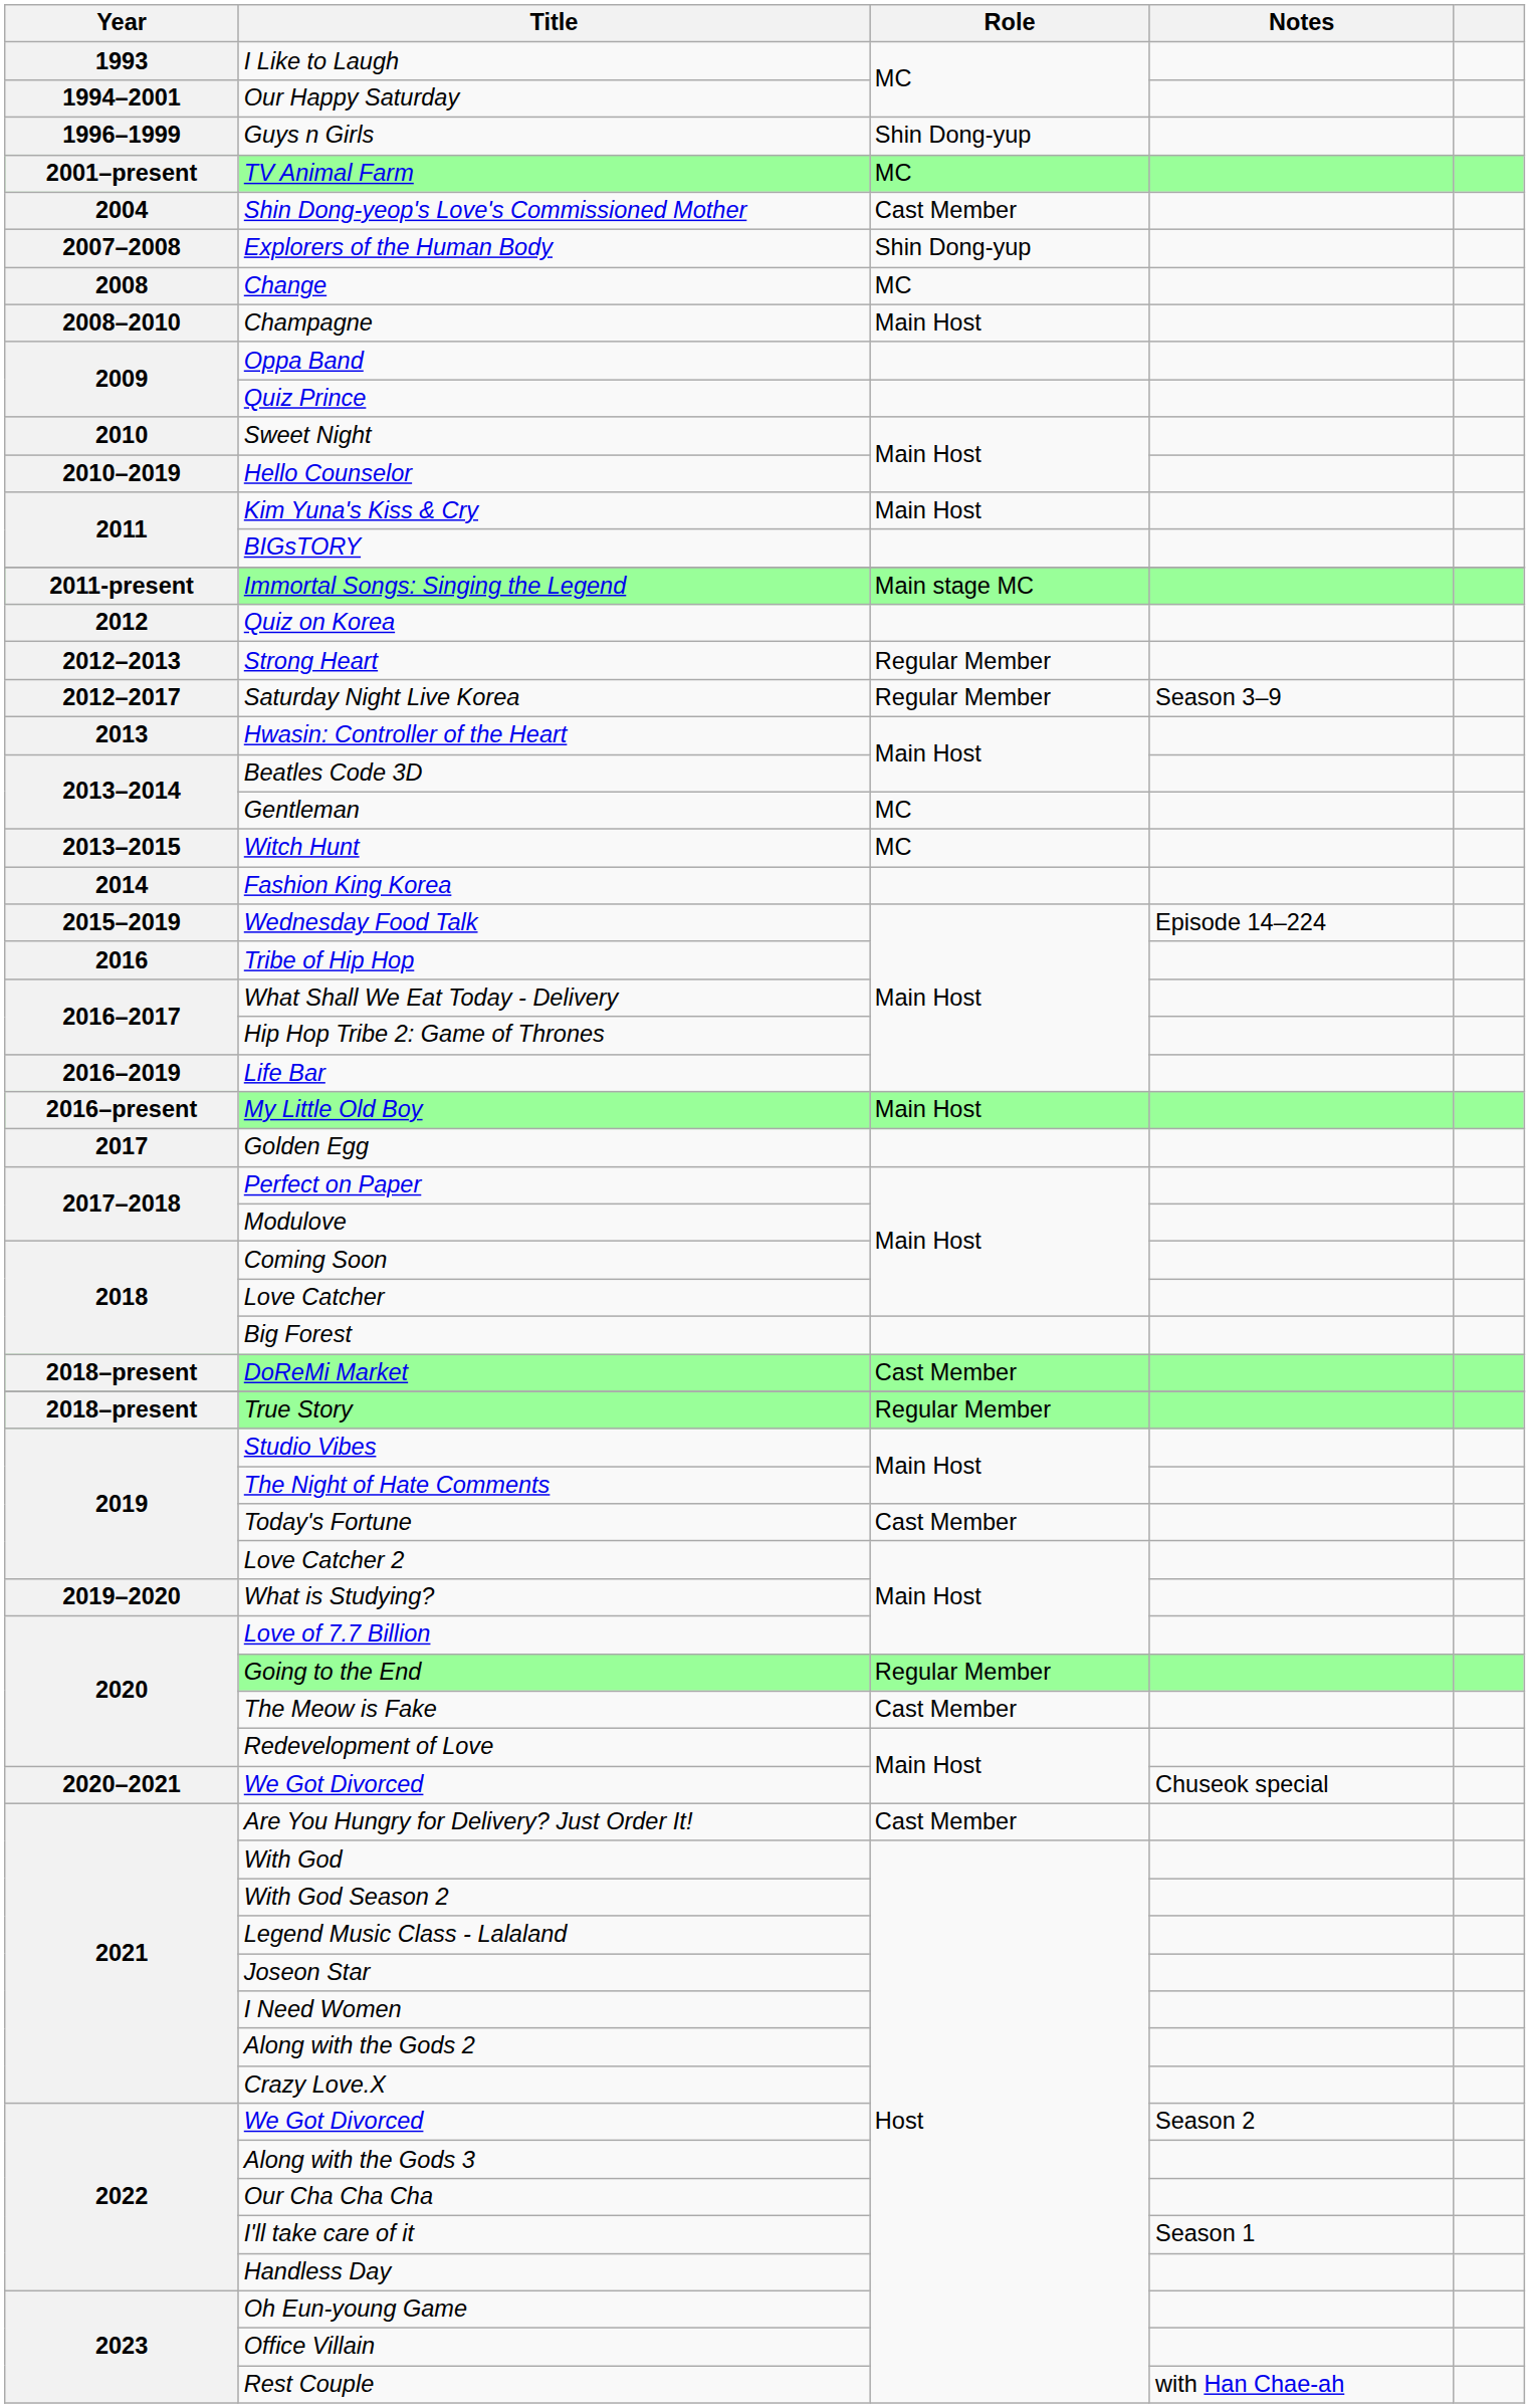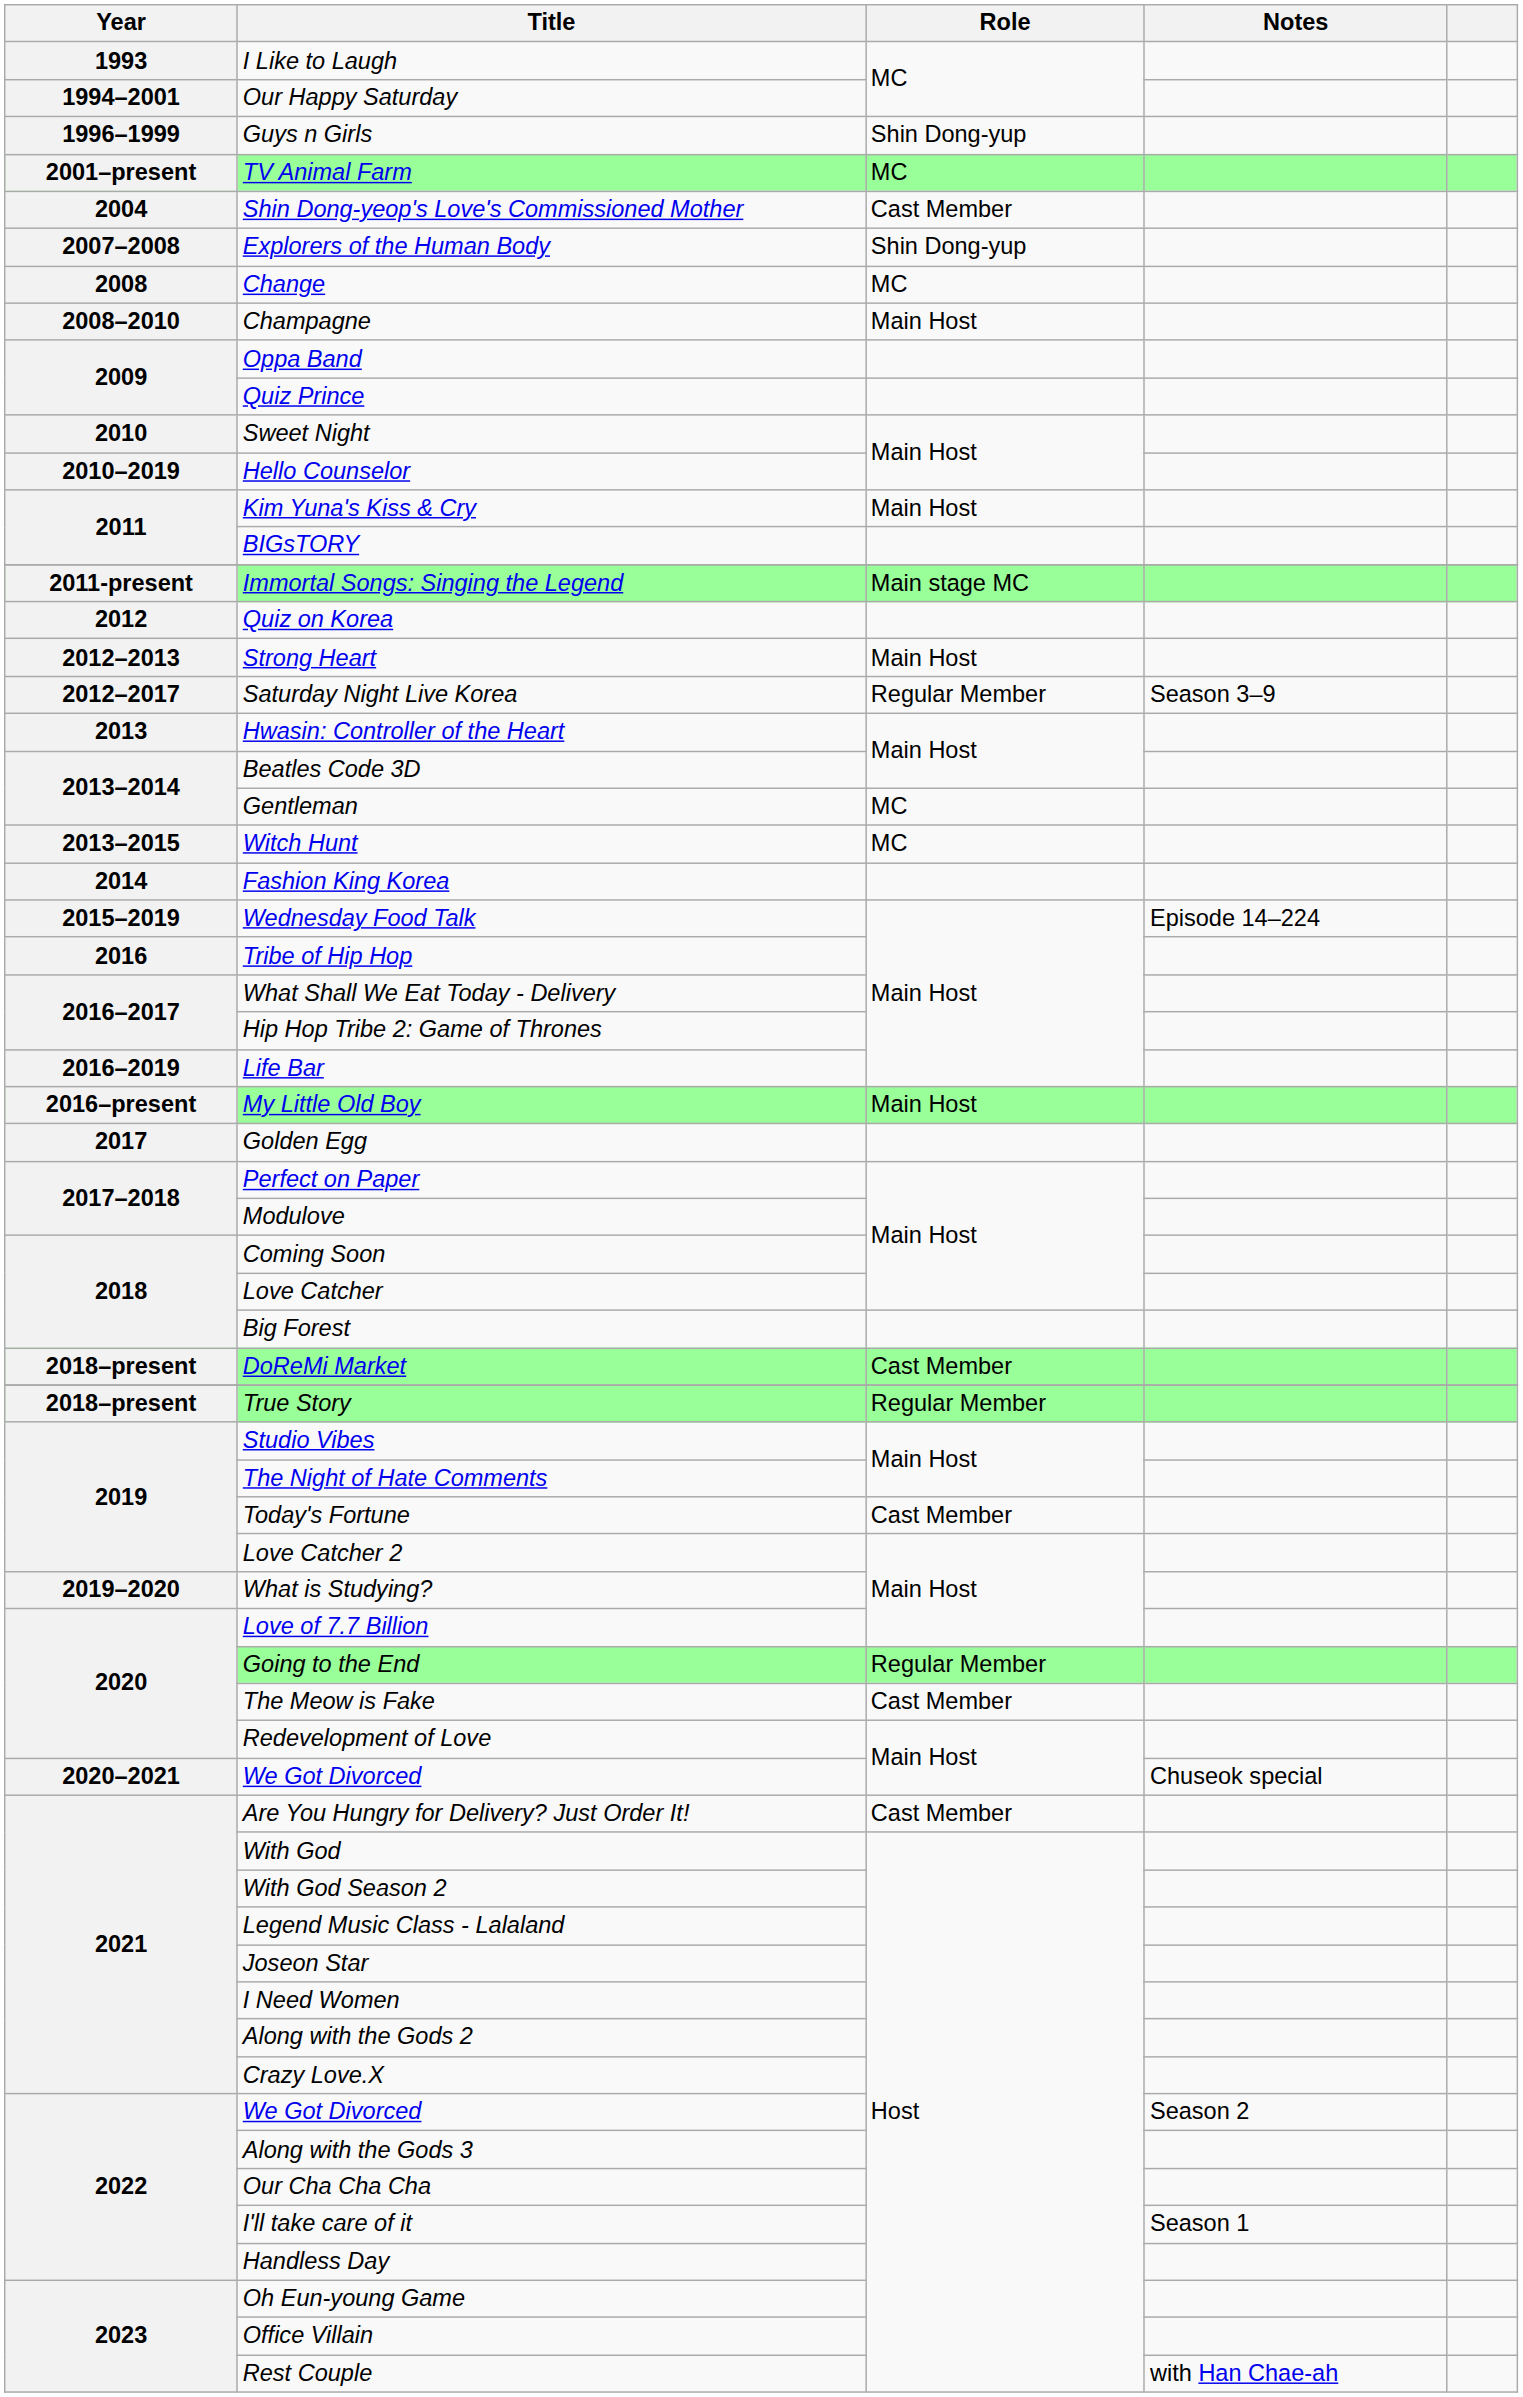 <table class="wikitable sortable plainrowheaders" style="width:65%">
 <tr>
 <th scope="col" style=" width:10%">Year</th>
 <th scope="col" style=" width:27%">Title</th>
 <th scope="col" style=" width:12%">Role</th>
 <th scope="col" style=" width:13%">Notes</th>
 <th scope="col" class="unsortable" style=" width:3%"></th>
 </tr>
 <tr>
 <th>1993</th>
 <td><em>I Like to Laugh</em></td>
 <td rowspan="2">MC</td>
 <td></td>
 <td></td>
 </tr>
 <tr>
 <th>1994–2001</th>
 <td><em>Our Happy Saturday</em></td>
 <td></td>
 <td></td>
 </tr>
 <tr>
 <th>1996–1999</th>
 <td><em>Guys n Girls</em></td>
 <td>Shin Dong-yup</td>
 <td></td>
 <td></td>
 </tr>
 <tr bgcolor="#99ff99">
 <th>2001–present</th>
 <td><em><a href='#'>TV Animal Farm</a></em></td>
 <td>MC</td>
 <td></td>
 <td></td>
 </tr>
 <tr>
 <th>2004</th>
 <td><em><a href='#'>Shin Dong-yeop's Love's Commissioned Mother</a></em></td>
 <td>Cast Member</td>
 <td></td>
 <td></td>
 </tr>
 <tr>
 <th>2007–2008</th>
 <td><em><a href='#'>Explorers of the Human Body</a></em></td>
 <td>Shin Dong-yup</td>
 <td></td>
 <td></td>
 </tr>
 <tr>
 <th>2008</th>
 <td><em><a href='#'>Change</a></em></td>
 <td>MC</td>
 <td></td>
 <td></td>
 </tr>
 <tr>
 <th>2008–2010</th>
 <td><em>Champagne</em></td>
 <td>Main Host</td>
 <td></td>
 <td></td>
 </tr>
 <tr>
 <th rowspan="2">2009</th>
 <td><em><a href='#'>Oppa Band</a></em></td>
 <td></td>
 <td></td>
 <td></td>
 </tr>
 <tr>
 <td><em><a href='#'>Quiz Prince</a></em></td>
 <td></td>
 <td></td>
 <td></td>
 </tr>
 <tr>
 <th>2010</th>
 <td><em>Sweet Night</em></td>
 <td rowspan="2">Main Host</td>
 <td></td>
 <td></td>
 </tr>
 <tr>
 <th>2010–2019</th>
 <td><em><a href='#'>Hello Counselor</a></em></td>
 <td></td>
 <td></td>
 </tr>
 <tr>
 <th rowspan="2">2011</th>
 <td><em><a href='#'>Kim Yuna's Kiss & Cry</a></em></td>
 <td>Main Host</td>
 <td></td>
 <td></td>
 </tr>
 <tr>
 <td><em><a href='#'>BIGsTORY</a></em></td>
 <td></td>
 <td></td>
 <td></td>
 </tr>
 <tr>
 </tr>
 <tr bgcolor="#99ff99">
 <th>2011-present</th>
 <td><em><a href='#'>Immortal Songs: Singing the Legend</a></em></td>
 <td>Main stage MC</td>
 <td></td>
 <td></td>
 </tr>
 <tr>
 <th>2012</th>
 <td><em><a href='#'>Quiz on Korea</a></em></td>
 <td></td>
 <td></td>
 <td></td>
 </tr>
 <tr>
 <th>2012–2013</th>
 <td><em><a href='#'>Strong Heart</a></em></td>
-<td>Regular Member</td>
+<td>Main Host</td>
 <td></td>
 <td></td>
 </tr>
 <tr>
 <th>2012–2017</th>
 <td><em>Saturday Night Live Korea</em></td>
 <td>Regular Member</td>
 <td>Season 3–9</td>
 <td></td>
 </tr>
 <tr>
 <th>2013</th>
 <td><em><a href='#'>Hwasin: Controller of the Heart</a></em></td>
 <td rowspan="2">Main Host</td>
 <td></td>
 <td></td>
 </tr>
 <tr>
 <th rowspan="2">2013–2014</th>
 <td><em>Beatles Code 3D</em></td>
 <td></td>
 <td></td>
 </tr>
 <tr>
 <td><em>Gentleman</em></td>
 <td>MC</td>
 <td></td>
 <td></td>
 </tr>
 <tr>
 <th>2013–2015</th>
 <td><em><a href='#'>Witch Hunt</a></em></td>
 <td>MC</td>
 <td></td>
 <td></td>
 </tr>
 <tr>
 <th>2014</th>
 <td><em><a href='#'>Fashion King Korea</a></em></td>
 <td></td>
 <td></td>
 <td></td>
 </tr>
 <tr>
 <th>2015–2019</th>
 <td><em><a href='#'>Wednesday Food Talk</a></em></td>
 <td rowspan="5">Main Host</td>
 <td>Episode 14–224</td>
 <td></td>
 </tr>
 <tr>
 <th>2016</th>
 <td><em><a href='#'>Tribe of Hip Hop</a></em></td>
 <td></td>
 <td></td>
 </tr>
 <tr>
 <th rowspan="2">2016–2017</th>
 <td><em>What Shall We Eat Today - Delivery </em></td>
 <td></td>
 <td></td>
 </tr>
 <tr>
 <td><em>Hip Hop Tribe 2: Game of Thrones</em></td>
 <td></td>
 <td></td>
 </tr>
 <tr>
 <th>2016–2019</th>
 <td><em><a href='#'>Life Bar</a></em></td>
 <td></td>
 <td></td>
 </tr>
 <tr bgcolor="#99ff99">
 <th>2016–present</th>
 <td><em><a href='#'>My Little Old Boy</a></em></td>
 <td>Main Host</td>
 <td></td>
 <td></td>
 </tr>
 <tr>
 <th>2017</th>
 <td><em>Golden Egg</em></td>
 <td></td>
 <td></td>
 <td></td>
 </tr>
 <tr>
 <th rowspan="2">2017–2018</th>
 <td><em><a href='#'>Perfect on Paper</a></em></td>
 <td rowspan="4">Main Host</td>
 <td></td>
 <td></td>
 </tr>
 <tr>
 <td><em>Modulove</em></td>
 <td></td>
 <td></td>
 </tr>
 <tr>
 <th rowspan="3">2018</th>
 <td><em>Coming Soon</em></td>
 <td></td>
 <td></td>
 </tr>
 <tr>
 <td><em>Love Catcher</em></td>
 <td></td>
 <td></td>
 </tr>
 <tr>
 <td><em>Big Forest</em></td>
 <td></td>
 <td></td>
 <td></td>
 </tr>
 <tr bgcolor="#99ff99">
 <th>2018–present</th>
 <td><em><a href='#'>DoReMi Market</a></em></td>
 <td>Cast Member</td>
 <td></td>
 <td></td>
 </tr>
 <tr>
 </tr>
 <tr bgcolor="#99ff99">
 <th>2018–present</th>
 <td><em>True Story</em></td>
 <td>Regular Member</td>
 <td></td>
 <td></td>
 </tr>
 <tr>
 <th rowspan="4">2019</th>
 <td><em><a href='#'>Studio Vibes</a></em></td>
 <td rowspan="2">Main Host</td>
 <td></td>
 <td></td>
 </tr>
 <tr>
 <td><em><a href='#'>The Night of Hate Comments</a></em></td>
 <td></td>
 <td></td>
 </tr>
 <tr>
 <td><em>Today's Fortune</em></td>
 <td>Cast Member</td>
 <td></td>
 <td></td>
 </tr>
 <tr>
 <td><em>Love Catcher 2</em></td>
 <td rowspan="3">Main Host</td>
 <td></td>
 <td></td>
 </tr>
 <tr>
 <th>2019–2020</th>
 <td><em>What is Studying?</em></td>
 <td></td>
 <td></td>
 </tr>
 <tr>
 <th rowspan="4">2020</th>
 <td><em><a href='#'>Love of 7.7 Billion</a></em></td>
 <td></td>
 <td></td>
 </tr>
 <tr bgcolor="#99ff99">
 <td><em>Going to the End</em></td>
 <td>Regular Member</td>
 <td></td>
 <td></td>
 </tr>
 <tr>
 <td><em>The Meow is Fake</em></td>
 <td>Cast Member</td>
 <td></td>
 <td></td>
 </tr>
 <tr>
 <td><em>Redevelopment of Love</em></td>
 <td rowspan="2">Main Host</td>
 <td></td>
 <td></td>
 </tr>
 <tr>
 <th>2020–2021</th>
 <td><em><a href='#'>We Got Divorced</a></em></td>
 <td>Chuseok special</td>
 <td></td>
 </tr>
 <tr>
 <th rowspan="8">2021</th>
 <td><em>Are You Hungry for Delivery? Just Order It!</em></td>
 <td>Cast Member</td>
 <td></td>
 <td></td>
 </tr>
 <tr>
 <td><em>With God</em></td>
 <td rowspan="15">Host</td>
 <td></td>
 <td></td>
 </tr>
 <tr>
 <td><em>With God Season 2</em></td>
 <td></td>
 <td></td>
 </tr>
 <tr>
 <td><em>Legend Music Class - Lalaland</em></td>
 <td></td>
 <td></td>
 </tr>
 <tr>
 <td><em>Joseon Star</em></td>
 <td></td>
 <td></td>
 </tr>
 <tr>
 <td><em>I Need Women</em></td>
 <td></td>
 <td></td>
 </tr>
 <tr>
 <td><em>Along with the Gods 2</em></td>
 <td></td>
 <td></td>
 </tr>
 <tr>
 <td><em>Crazy Love.X</em></td>
 <td></td>
 <td></td>
 </tr>
 <tr>
 <th rowspan="5">2022</th>
 <td><em><a href='#'>We Got Divorced</a></em></td>
 <td>Season 2</td>
 <td></td>
 </tr>
 <tr>
 <td><em>Along with the Gods 3</em></td>
 <td></td>
 <td></td>
 </tr>
 <tr>
 <td><em>Our Cha Cha Cha</em></td>
 <td></td>
 <td></td>
 </tr>
 <tr>
 <td><em>I'll take care of it</em></td>
 <td>Season 1</td>
 <td></td>
 </tr>
 <tr>
 <td><em>Handless Day</em></td>
 <td></td>
 <td></td>
 </tr>
 <tr>
 <th rowspan=3>2023</th>
 <td><em>Oh Eun-young Game</em></td>
 <td></td>
 <td></td>
 </tr>
 <tr>
 <td><em>Office Villain</em></td>
 <td></td>
 <td></td>
 </tr>
 <tr>
 <td><em>Rest Couple</em></td>
 <td>with <a href='#'>Han Chae-ah</a></td>
 <td></td>
 </tr>
 </table>
